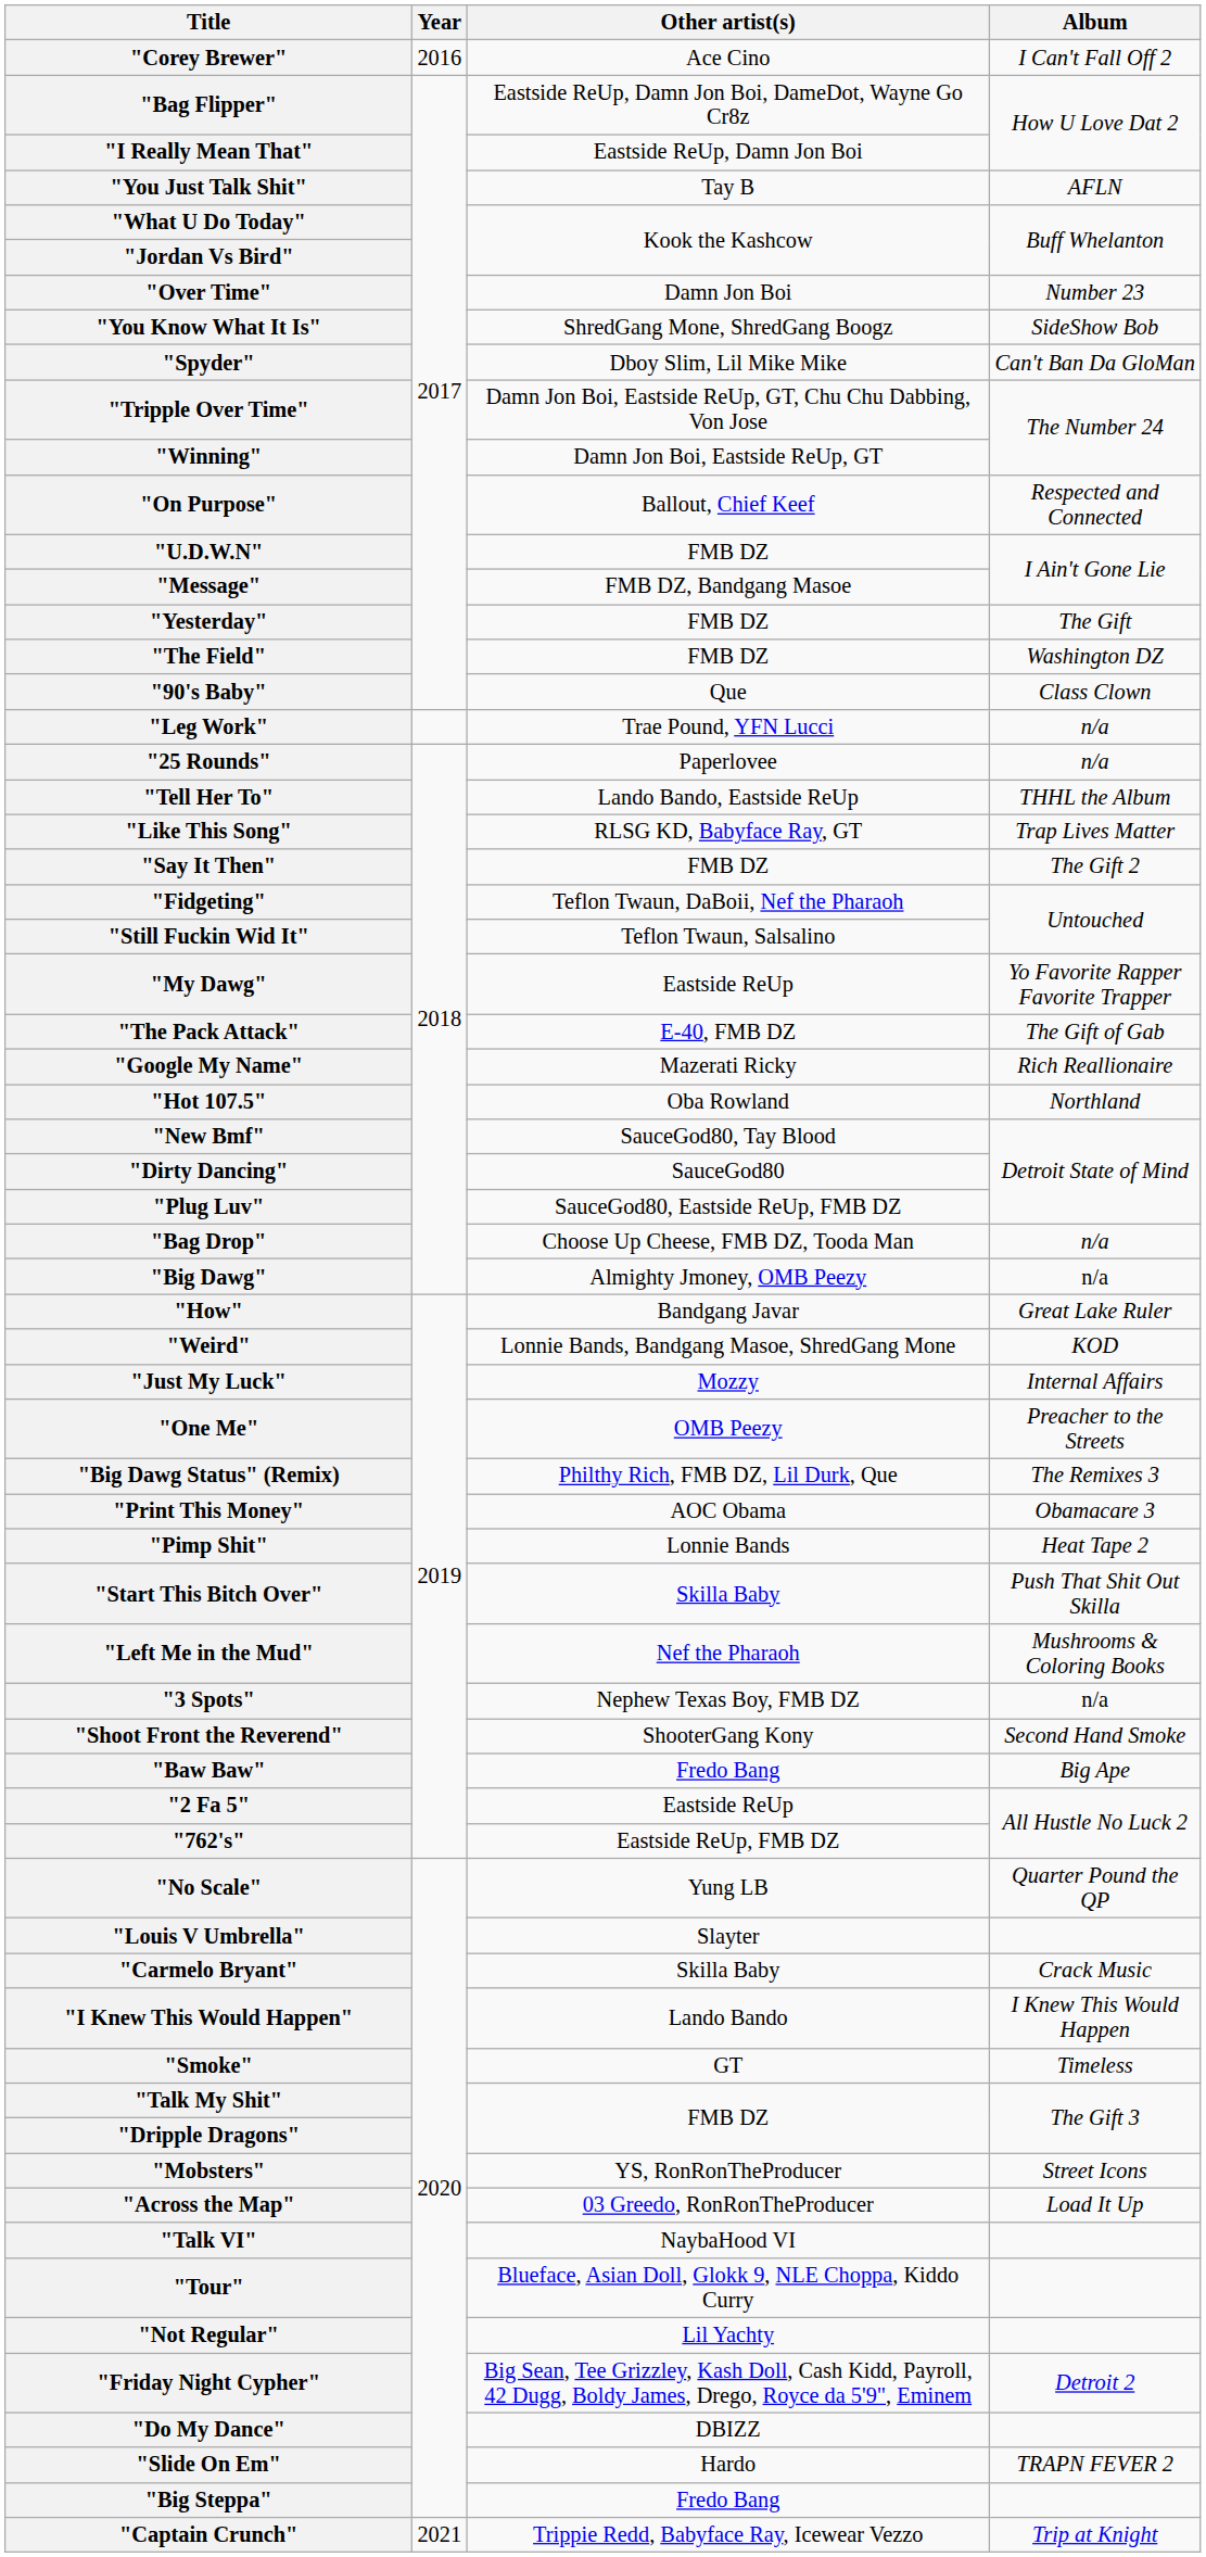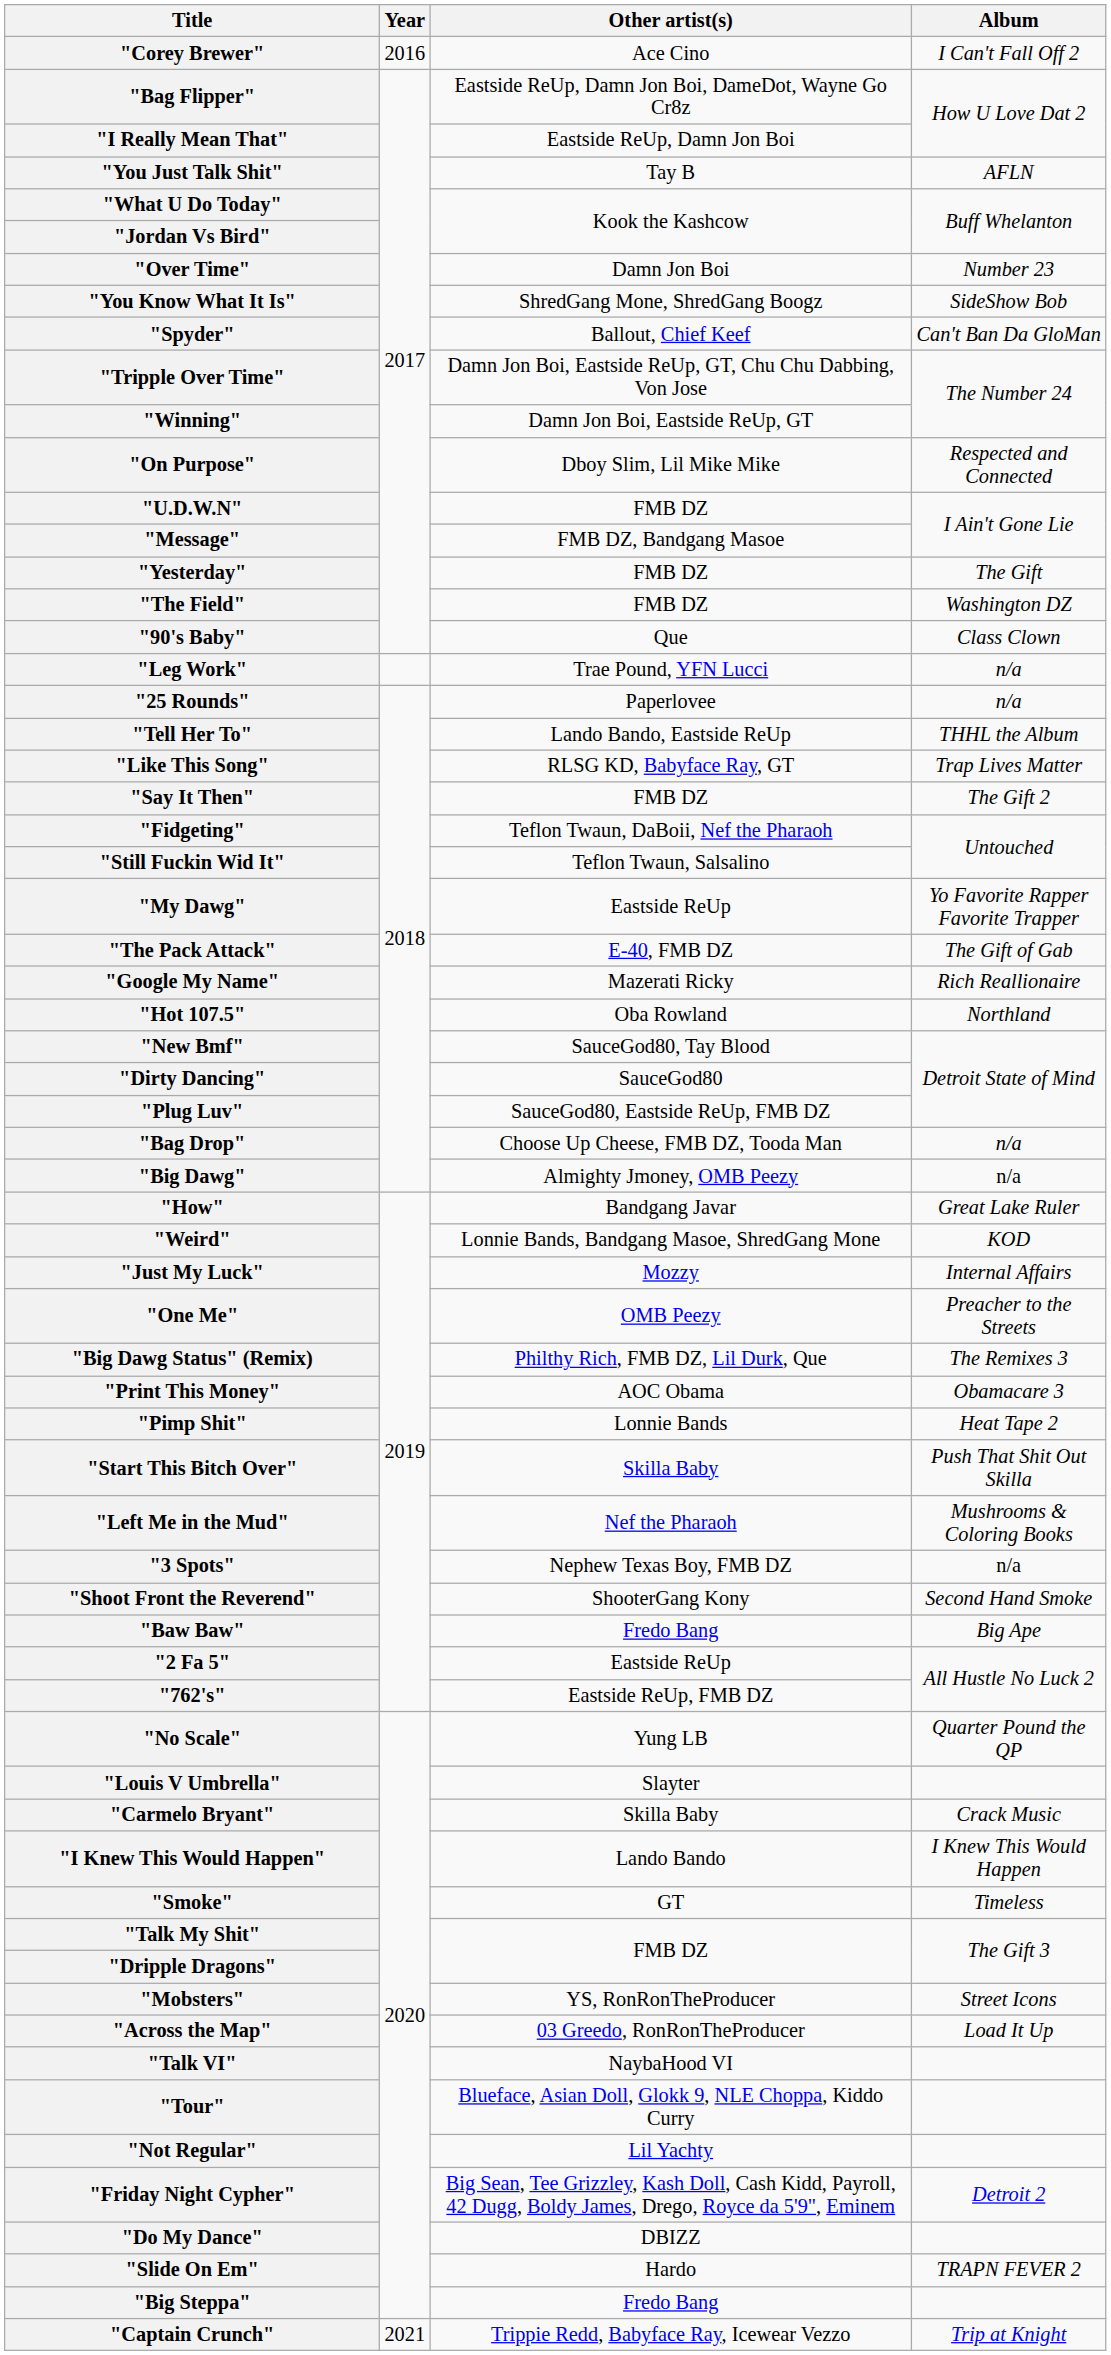 <table class="wikitable plainrowheaders" style="text-align:center;">
 <tr>
 <th scope="col" style="width:18em;">Title</th>
 <th scope="col">Year</th>
 <th scope="col">Other artist(s)</th>
 <th scope="col">Album</th>
 </tr>
 <tr>
 <th scope="row">"Corey Brewer"</th>
 <td>2016</td>
 <td>Ace Cino</td>
 <td><em>I Can't Fall Off 2</em></td>
 </tr>
 <tr>
 <th scope="row">"Bag Flipper"</th>
 <td rowspan="16">2017</td>
 <td>Eastside ReUp, Damn Jon Boi, DameDot, Wayne Go Cr8z</td>
 <td rowspan="2"><em>How U Love Dat 2</em></td>
 </tr>
 <tr>
 <th scope="row">"I Really Mean That"</th>
 <td>Eastside ReUp, Damn Jon Boi</td>
 </tr>
 <tr>
 <th scope="row">"You Just Talk Shit"</th>
 <td>Tay B</td>
 <td><em>AFLN</em></td>
 </tr>
 <tr>
 <th scope="row">"What U Do Today"</th>
 <td rowspan="2">Kook the Kashcow</td>
 <td rowspan="2"><em>Buff Whelanton</em></td>
 </tr>
 <tr>
 <th scope="row">"Jordan Vs Bird"</th>
 </tr>
 <tr>
 <th scope="row">"Over Time"</th>
 <td>Damn Jon Boi</td>
 <td><em>Number 23</em></td>
 </tr>
 <tr>
 <th scope="row">"You Know What It Is"</th>
 <td>ShredGang Mone, ShredGang Boogz</td>
 <td><em>SideShow Bob</em></td>
 </tr>
 <tr>
 <th scope="row">"Spyder"</th>
-<td>Dboy Slim, Lil Mike Mike</td>
+<td>Ballout, <a href='#'>Chief Keef</a></td>
 <td><em>Can't Ban Da GloMan</em></td>
 </tr>
 <tr>
 <th scope="row">"Tripple Over Time"</th>
 <td>Damn Jon Boi, Eastside ReUp, GT, Chu Chu Dabbing, Von Jose</td>
 <td rowspan="2"><em>The Number 24</em></td>
 </tr>
 <tr>
 <th scope="row">"Winning"</th>
 <td>Damn Jon Boi, Eastside ReUp, GT</td>
 </tr>
 <tr>
 <th scope="row">"On Purpose"</th>
-<td>Ballout, <a href='#'>Chief Keef</a></td>
+<td>Dboy Slim, Lil Mike Mike</td>
 <td><em>Respected and Connected</em></td>
 </tr>
 <tr>
 <th scope="row">"U.D.W.N"</th>
 <td>FMB DZ</td>
 <td rowspan="2"><em>I Ain't Gone Lie</em></td>
 </tr>
 <tr>
 <th scope="row">"Message"</th>
 <td>FMB DZ, Bandgang Masoe</td>
 </tr>
 <tr>
 <th scope="row">"Yesterday"</th>
 <td>FMB DZ</td>
 <td><em>The Gift</em></td>
 </tr>
 <tr>
 <th scope="row">"The Field"</th>
 <td>FMB DZ</td>
 <td><em>Washington DZ</em></td>
 </tr>
 <tr>
 <th scope="row">"90's Baby"</th>
 <td>Que</td>
 <td><em>Class Clown</em></td>
 </tr>
 <tr>
 <th scope="row">"Leg Work"</th>
 <td></td>
 <td>Trae Pound, <a href='#'>YFN Lucci</a></td>
 <td><em>n/a</em></td>
 </tr>
 <tr>
 <th scope="row">"25 Rounds"</th>
 <td rowspan="15">2018</td>
 <td>Paperlovee</td>
 <td><em>n/a</em></td>
 </tr>
 <tr>
 <th scope="row">"Tell Her To"</th>
 <td>Lando Bando, Eastside ReUp</td>
 <td><em>THHL the Album</em></td>
 </tr>
 <tr>
 <th scope="row">"Like This Song"</th>
 <td>RLSG KD, <a href='#'>Babyface Ray</a>, GT</td>
 <td><em>Trap Lives Matter</em></td>
 </tr>
 <tr>
 <th scope="row">"Say It Then"</th>
 <td>FMB DZ</td>
 <td><em>The Gift 2</em></td>
 </tr>
 <tr>
 <th scope="row">"Fidgeting"</th>
 <td>Teflon Twaun, DaBoii, <a href='#'>Nef the Pharaoh</a></td>
 <td rowspan="2"><em>Untouched</em></td>
 </tr>
 <tr>
 <th scope="row">"Still Fuckin Wid It"</th>
 <td>Teflon Twaun, Salsalino</td>
 </tr>
 <tr>
 <th scope="row">"My Dawg"</th>
 <td>Eastside ReUp</td>
 <td><em>Yo Favorite Rapper Favorite Trapper</em></td>
 </tr>
 <tr>
 <th scope="row">"The Pack Attack"</th>
 <td><a href='#'>E-40</a>, FMB DZ</td>
 <td><em>The Gift of Gab</em></td>
 </tr>
 <tr>
 <th scope="row">"Google My Name"</th>
 <td>Mazerati Ricky</td>
 <td><em>Rich Reallionaire</em></td>
 </tr>
 <tr>
 <th scope="row">"Hot 107.5"</th>
 <td>Oba Rowland</td>
 <td><em>Northland</em></td>
 </tr>
 <tr>
 <th scope="row">"New Bmf"</th>
 <td>SauceGod80, Tay Blood</td>
 <td rowspan="3"><em>Detroit State of Mind</em></td>
 </tr>
 <tr>
 <th scope="row">"Dirty Dancing"</th>
 <td>SauceGod80</td>
 </tr>
 <tr>
 <th scope="row">"Plug Luv"</th>
 <td>SauceGod80, Eastside ReUp, FMB DZ</td>
 </tr>
 <tr>
 <th scope="row">"Bag Drop"</th>
 <td>Choose Up Cheese, FMB DZ, Tooda Man</td>
 <td><em>n/a</em></td>
 </tr>
 <tr>
 <th scope="row">"Big Dawg"</th>
 <td>Almighty Jmoney, <a href='#'>OMB Peezy</a></td>
 <td>n/a</td>
 </tr>
 <tr>
 <th scope="row">"How"</th>
 <td rowspan="14">2019</td>
 <td>Bandgang Javar</td>
 <td><em>Great Lake Ruler</em></td>
 </tr>
 <tr>
 <th scope="row">"Weird"</th>
 <td>Lonnie Bands, Bandgang Masoe, ShredGang Mone</td>
 <td><em>KOD</em></td>
 </tr>
 <tr>
 <th scope="row">"Just My Luck"</th>
 <td><a href='#'>Mozzy</a></td>
 <td><em>Internal Affairs</em></td>
 </tr>
 <tr>
 <th scope="row">"One Me"</th>
 <td><a href='#'>OMB Peezy</a></td>
 <td><em>Preacher to the Streets</em></td>
 </tr>
 <tr>
 <th scope="row">"Big Dawg Status" (Remix)</th>
 <td><a href='#'>Philthy Rich</a>, FMB DZ, <a href='#'>Lil Durk</a>, Que</td>
 <td><em>The Remixes 3</em></td>
 </tr>
 <tr>
 <th scope="row">"Print This Money"</th>
 <td>AOC Obama</td>
 <td><em>Obamacare 3</em></td>
 </tr>
 <tr>
 <th scope="row">"Pimp Shit"</th>
 <td>Lonnie Bands</td>
 <td><em>Heat Tape 2</em></td>
 </tr>
 <tr>
 <th scope="row">"Start This Bitch Over"</th>
 <td><a href='#'>Skilla Baby</a></td>
 <td><em>Push That Shit Out Skilla</em></td>
 </tr>
 <tr>
 <th scope="row">"Left Me in the Mud"</th>
 <td><a href='#'>Nef the Pharaoh</a></td>
 <td><em>Mushrooms & Coloring Books</em></td>
 </tr>
 <tr>
 <th scope="row">"3 Spots"</th>
 <td>Nephew Texas Boy, FMB DZ</td>
 <td>n/a</td>
 </tr>
 <tr>
 <th scope="row">"Shoot Front the Reverend"</th>
 <td>ShooterGang Kony</td>
 <td><em>Second Hand Smoke</em></td>
 </tr>
 <tr>
 <th scope="row">"Baw Baw"</th>
 <td><a href='#'>Fredo Bang</a></td>
 <td><em>Big Ape</em></td>
 </tr>
 <tr>
 <th scope="row">"2 Fa 5"</th>
 <td>Eastside ReUp</td>
 <td rowspan="2"><em>All Hustle No Luck 2</em></td>
 </tr>
 <tr>
 <th scope="row">"762's"</th>
 <td>Eastside ReUp, FMB DZ</td>
 </tr>
 <tr>
 <th scope="row">"No Scale"</th>
 <td rowspan="16">2020</td>
 <td>Yung LB</td>
 <td><em>Quarter Pound the QP</em></td>
 </tr>
 <tr>
 <th scope="row">"Louis V Umbrella"</th>
 <td>Slayter</td>
 <td></td>
 </tr>
 <tr>
 <th scope="row">"Carmelo Bryant"</th>
 <td>Skilla Baby</td>
 <td><em>Crack Music</em></td>
 </tr>
 <tr>
 <th scope="row">"I Knew This Would Happen"</th>
 <td>Lando Bando</td>
 <td><em>I Knew This Would Happen</em></td>
 </tr>
 <tr>
 <th scope="row">"Smoke"</th>
 <td>GT</td>
 <td><em>Timeless</em></td>
 </tr>
 <tr>
 <th scope="row">"Talk My Shit"</th>
 <td rowspan="2">FMB DZ</td>
 <td rowspan="2"><em>The Gift 3</em></td>
 </tr>
 <tr>
 <th scope="row">"Dripple Dragons"</th>
 </tr>
 <tr>
 <th scope="row">"Mobsters"</th>
 <td>YS, RonRonTheProducer</td>
 <td><em>Street Icons</em></td>
 </tr>
 <tr>
 <th scope="row">"Across the Map"</th>
 <td><a href='#'>03 Greedo</a>, RonRonTheProducer</td>
 <td><em>Load It Up</em></td>
 </tr>
 <tr>
 <th scope="row">"Talk VI"</th>
 <td>NaybaHood VI</td>
 <td></td>
 </tr>
 <tr>
 <th scope="row">"Tour"</th>
 <td><a href='#'>Blueface</a>, <a href='#'>Asian Doll</a>, <a href='#'>Glokk 9</a>, <a href='#'>NLE Choppa</a>, Kiddo Curry</td>
 <td></td>
 </tr>
 <tr>
 <th scope="row">"Not Regular"</th>
 <td><a href='#'>Lil Yachty</a></td>
 <td></td>
 </tr>
 <tr>
 <th scope="row">"Friday Night Cypher"</th>
 <td><a href='#'>Big Sean</a>, <a href='#'>Tee Grizzley</a>, <a href='#'>Kash Doll</a>, Cash Kidd, Payroll, <a href='#'>42 Dugg</a>, <a href='#'>Boldy James</a>, Drego, <a href='#'>Royce da 5'9"</a>, <a href='#'>Eminem</a></td>
 <td><em><a href='#'>Detroit 2</a></em></td>
 </tr>
 <tr>
 <th scope="row">"Do My Dance"</th>
 <td>DBIZZ</td>
 <td></td>
 </tr>
 <tr>
 <th scope="row">"Slide On Em"</th>
 <td>Hardo</td>
 <td><em>TRAPN FEVER 2</em></td>
 </tr>
 <tr>
 <th scope="row">"Big Steppa"</th>
 <td><a href='#'>Fredo Bang</a></td>
 <td></td>
 </tr>
 <tr>
 <th scope="row">"Captain Crunch"</th>
 <td>2021</td>
 <td><a href='#'>Trippie Redd</a>, <a href='#'>Babyface Ray</a>, Icewear Vezzo</td>
 <td><em><a href='#'>Trip at Knight</a></em></td>
 </tr>
 </table>
